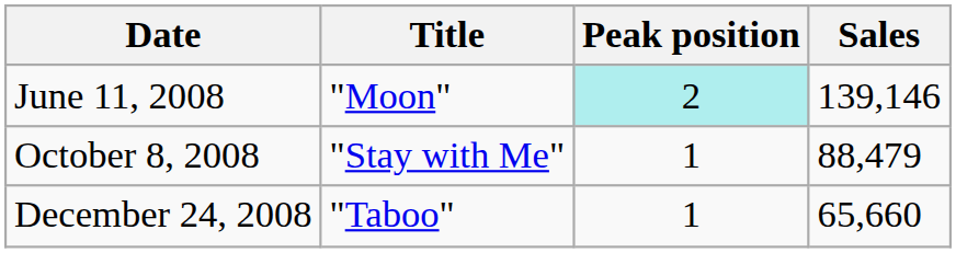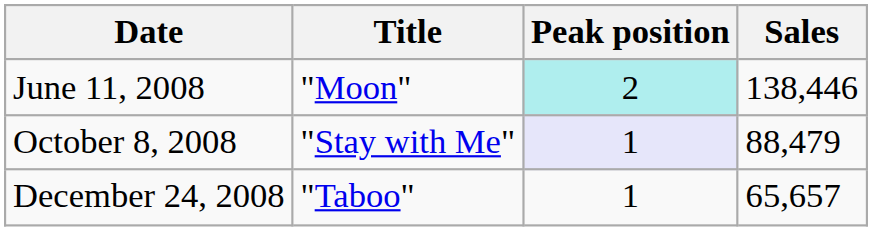 <table class="wikitable">
 <tr>
 <th>Date</th>
 <th>Title</th>
 <th>Peak position</th>
 <th>Sales</th>
 </tr>
 <tr>
 <td>June 11, 2008</td>
 <td>"<a href='#'>Moon</a>"</td>
 <td align="center" style="background: paleturquoise;">2</td>
-<td>139,146</td>
+<td>138,446</td>
 </tr>
 <tr>
 <td>October 8, 2008</td>
 <td>"<a href='#'>Stay with Me</a>"</td>
-<td align="center">1</td>
+<td align="center" style="background: lavender;">1</td>
 <td>88,479</td>
 </tr>
 <tr>
 <td>December 24, 2008</td>
 <td>"<a href='#'>Taboo</a>"</td>
 <td align="center">1</td>
-<td>65,660</td>
+<td>65,657</td>
 </tr>
 </table>
